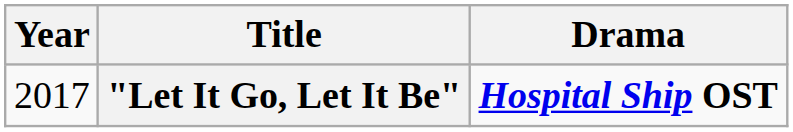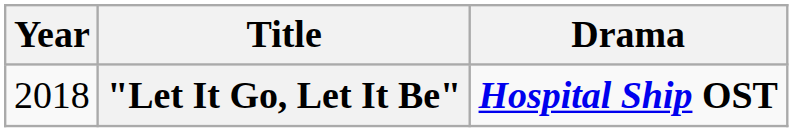 <table class="wikitable plainrowheaders">
 <tr>
 <th>Year</th>
 <th>Title</th>
 <th>Drama</th>
 </tr>
 <tr>
-<td>2017</td>
+<td>2018</td>
 <th scope="row">"Let It Go, Let It Be"</th>
 <td><strong><em><a href='#'>Hospital Ship</a></em> OST</strong></td>
 </tr>
 </table>
